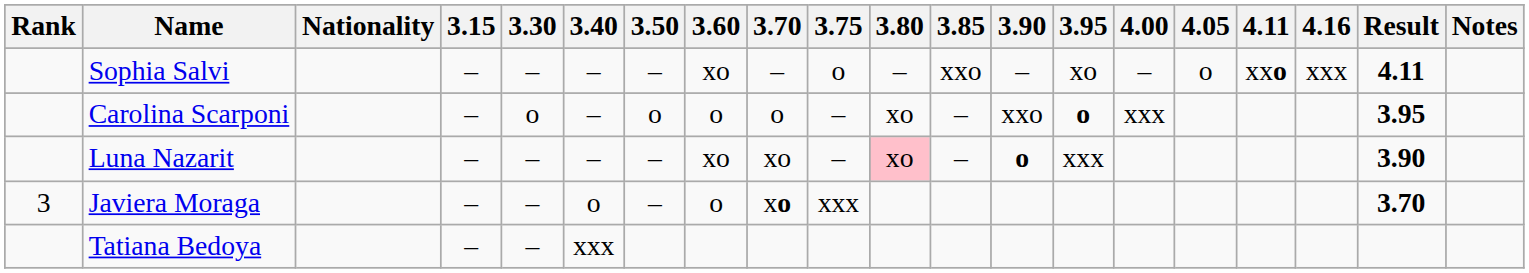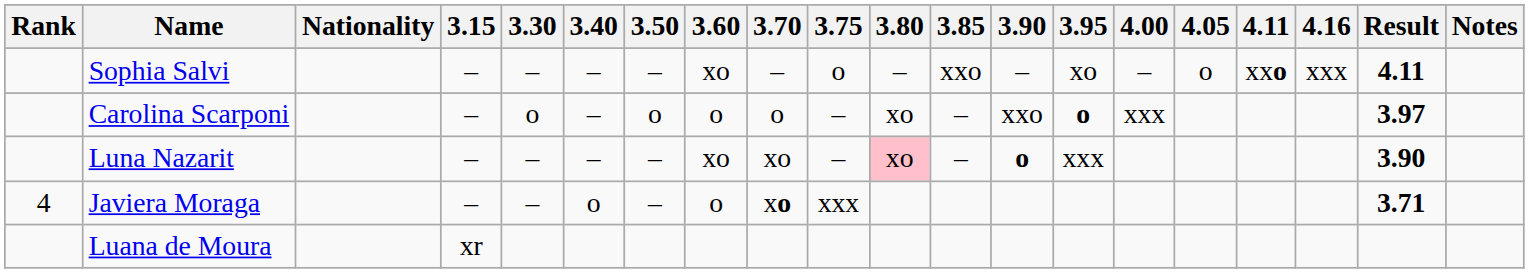 <table class="wikitable sortable" style="text-align:center">
 <tr>
 <th>Rank</th>
 <th>Name</th>
 <th>Nationality</th>
 <th>3.15</th>
 <th>3.30</th>
 <th>3.40</th>
 <th>3.50</th>
 <th>3.60</th>
 <th>3.70</th>
 <th>3.75</th>
 <th>3.80</th>
 <th>3.85</th>
 <th>3.90</th>
 <th>3.95</th>
 <th>4.00</th>
 <th>4.05</th>
 <th>4.11</th>
 <th>4.16</th>
 <th>Result</th>
 <th>Notes</th>
 </tr>
 <tr>
 <td></td>
 <td align=left><a href='#'>Sophia Salvi</a></td>
 <td align=left></td>
 <td>–</td>
 <td>–</td>
 <td>–</td>
 <td>–</td>
 <td>xo</td>
 <td>–</td>
 <td>o</td>
 <td>–</td>
 <td>xxo</td>
 <td>–</td>
 <td>xo</td>
 <td>–</td>
 <td>o</td>
 <td>xx<strong>o</strong></td>
 <td>xxx</td>
 <td><strong>4.11</strong></td>
 <td></td>
 </tr>
 <tr>
 <td></td>
 <td align=left><a href='#'>Carolina Scarponi</a></td>
 <td align=left></td>
 <td>–</td>
 <td>o</td>
 <td>–</td>
 <td>o</td>
 <td>o</td>
 <td>o</td>
 <td>–</td>
 <td>xo</td>
 <td>–</td>
 <td>xxo</td>
 <td><strong>o</strong></td>
 <td>xxx</td>
 <td></td>
 <td></td>
 <td></td>
-<td><strong>3.95</strong></td>
+<td><strong>3.97</strong></td>
 <td></td>
 </tr>
 <tr>
 <td></td>
 <td align=left><a href='#'>Luna Nazarit</a></td>
 <td align=left></td>
 <td>–</td>
 <td>–</td>
 <td>–</td>
 <td>–</td>
 <td>xo</td>
 <td>xo</td>
 <td>–</td>
 <td style="background: pink;">xo</td>
 <td>–</td>
 <td><strong>o</strong></td>
 <td>xxx</td>
 <td></td>
 <td></td>
 <td></td>
 <td></td>
 <td><strong>3.90</strong></td>
 <td></td>
 </tr>
 <tr>
-<td>3</td>
+<td>4</td>
 <td align=left><a href='#'>Javiera Moraga</a></td>
 <td align=left></td>
 <td>–</td>
 <td>–</td>
 <td>o</td>
 <td>–</td>
 <td>o</td>
 <td>x<strong>o</strong></td>
 <td>xxx</td>
 <td></td>
 <td></td>
 <td></td>
 <td></td>
 <td></td>
 <td></td>
 <td></td>
 <td></td>
-<td><strong>3.70</strong></td>
+<td><strong>3.71</strong></td>
 <td></td>
 </tr>
 <tr>
 <td></td>
-<td align=left><a href='#'>Tatiana Bedoya</a></td>
+<td align=left><a href='#'>Luana de Moura</a></td>
 <td align=left></td>
-<td>–</td>
-<td>–</td>
-<td>xxx</td>
+<td>xr</td>
+<td></td>
+<td></td>
 <td></td>
 <td></td>
 <td></td>
 <td></td>
 <td></td>
 <td></td>
 <td></td>
 <td></td>
 <td></td>
 <td></td>
 <td></td>
 <td></td>
 <td><strong></strong></td>
 <td></td>
 </tr>
 </table>
